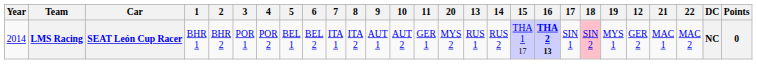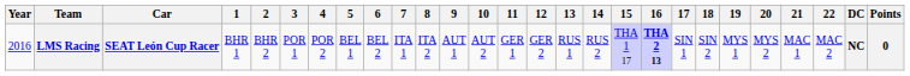 <table class="wikitable" style="text-align:center; font-size:85%">
 <tr>
 <th>Year</th>
 <th>Team</th>
 <th>Car</th>
 <th>1</th>
 <th>2</th>
 <th>3</th>
 <th>4</th>
 <th>5</th>
 <th>6</th>
 <th>7</th>
 <th>8</th>
 <th>9</th>
 <th>10</th>
 <th>11</th>
-<th>20</th>
+<th>12</th>
 <th>13</th>
 <th>14</th>
 <th>15</th>
 <th>16</th>
 <th>17</th>
 <th>18</th>
 <th>19</th>
-<th>12</th>
+<th>20</th>
 <th>21</th>
 <th>22</th>
 <th>DC</th>
 <th>Points</th>
 </tr>
 <tr>
-<td><a href='#'>2014</a></td>
+<td><a href='#'>2016</a></td>
 <th><a href='#'>LMS Racing</a></th>
 <th><a href='#'>SEAT León Cup Racer</a></th>
 <td><a href='#'>BHR<br>1</a></td>
 <td><a href='#'>BHR<br>2</a></td>
 <td><a href='#'>POR<br>1</a></td>
 <td><a href='#'>POR<br>2</a></td>
 <td><a href='#'>BEL<br>1</a></td>
 <td><a href='#'>BEL<br>2</a></td>
 <td><a href='#'>ITA<br>1</a></td>
 <td><a href='#'>ITA<br>2</a></td>
 <td><a href='#'>AUT<br>1</a></td>
 <td><a href='#'>AUT<br>2</a></td>
 <td><a href='#'>GER<br>1</a></td>
-<td><a href='#'>MYS<br>2</a></td>
+<td><a href='#'>GER<br>2</a></td>
 <td><a href='#'>RUS<br>1</a></td>
 <td><a href='#'>RUS<br>2</a></td>
 <td style="background:#CFCFFF;"><a href='#'>THA<br>1</a><br><small>17</small></td>
 <td style="background:#CFCFFF;"><strong><a href='#'>THA<br>2</a><br><small>13</small></strong></td>
 <td><a href='#'>SIN<br>1</a></td>
-<td style="background: pink;"><a href='#'>SIN<br>2</a></td>
+<td><a href='#'>SIN<br>2</a></td>
 <td><a href='#'>MYS<br>1</a></td>
-<td><a href='#'>GER<br>2</a></td>
+<td><a href='#'>MYS<br>2</a></td>
 <td><a href='#'>MAC<br>1</a></td>
 <td><a href='#'>MAC<br>2</a></td>
 <th>NC</th>
 <th>0</th>
 </tr>
 </table>
